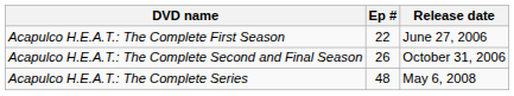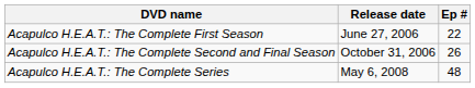 <table class="wikitable">
 <tr>
 <th>DVD name</th>
+<th>Release date</th>
 <th>Ep #</th>
-<th>Release date</th>
 </tr>
 <tr>
 <td><em>Acapulco H.E.A.T.: The Complete First Season</em></td>
+<td>June 27, 2006</td>
 <td align="center">22</td>
-<td>June 27, 2006</td>
 </tr>
 <tr>
 <td><em>Acapulco H.E.A.T.: The Complete Second and Final Season</em></td>
+<td>October 31, 2006</td>
 <td align="center">26</td>
-<td>October 31, 2006</td>
 </tr>
 <tr>
 <td><em>Acapulco H.E.A.T.: The Complete Series</em></td>
+<td>May 6, 2008</td>
 <td align="center">48</td>
-<td>May 6, 2008</td>
 </tr>
 </table>
